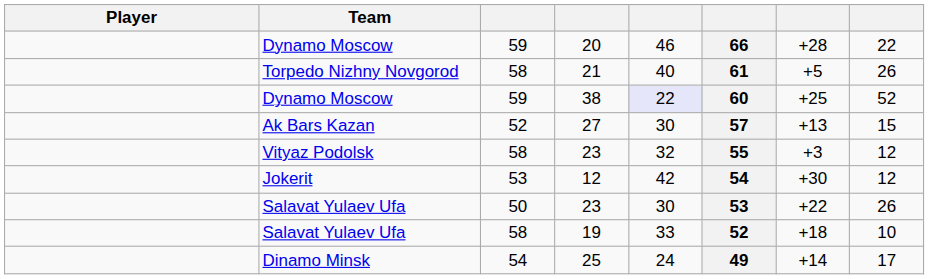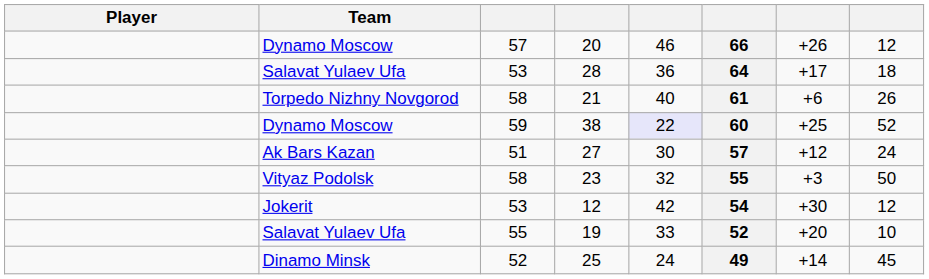 <table class="wikitable sortable" style="text-align: center">
 <tr>
 <th style="width: 15em;">Player</th>
 <th style="width: 13em;">Team</th>
 <th style="width: 4em;"></th>
 <th style="width: 4em;"></th>
 <th style="width: 4em;"></th>
 <th style="width: 4em;"></th>
 <th style="width: 4em;"></th>
 <th style="width: 4em;"></th>
 </tr>
 <tr>
 <td style="text-align:left;"> </td>
 <td style="text-align:left;"><a href='#'>Dynamo Moscow</a></td>
-<td>59</td>
+<td>57</td>
 <td>20</td>
 <td>46</td>
 <th>66</th>
-<td>+28</td>
-<td>22</td>
+<td>+26</td>
+<td>12</td>
+</tr>
+<tr>
+<td style="text-align:left;"> </td>
+<td style="text-align:left;"><a href='#'>Salavat Yulaev Ufa</a></td>
+<td>53</td>
+<td>28</td>
+<td>36</td>
+<th>64</th>
+<td>+17</td>
+<td>18</td>
 </tr>
 <tr>
 <td style="text-align:left;"> </td>
 <td style="text-align:left;"><a href='#'>Torpedo Nizhny Novgorod</a></td>
 <td>58</td>
 <td>21</td>
 <td>40</td>
 <th>61</th>
-<td>+5</td>
+<td>+6</td>
 <td>26</td>
 </tr>
 <tr>
 <td style="text-align:left;"> </td>
 <td style="text-align:left;"><a href='#'>Dynamo Moscow</a></td>
 <td>59</td>
 <td>38</td>
 <td style="background: lavender;">22</td>
 <th>60</th>
 <td>+25</td>
 <td>52</td>
 </tr>
 <tr>
 <td style="text-align:left;"> </td>
 <td style="text-align:left;"><a href='#'>Ak Bars Kazan</a></td>
-<td>52</td>
+<td>51</td>
 <td>27</td>
 <td>30</td>
 <th>57</th>
-<td>+13</td>
-<td>15</td>
+<td>+12</td>
+<td>24</td>
 </tr>
 <tr>
 <td style="text-align:left;"> </td>
 <td style="text-align:left;"><a href='#'>Vityaz Podolsk</a></td>
 <td>58</td>
 <td>23</td>
 <td>32</td>
 <th>55</th>
 <td>+3</td>
-<td>12</td>
+<td>50</td>
 </tr>
 <tr>
 <td style="text-align:left;"> </td>
 <td style="text-align:left;"><a href='#'>Jokerit</a></td>
 <td>53</td>
 <td>12</td>
 <td>42</td>
 <th>54</th>
 <td>+30</td>
 <td>12</td>
 </tr>
 <tr>
 <td style="text-align:left;"> </td>
 <td style="text-align:left;"><a href='#'>Salavat Yulaev Ufa</a></td>
-<td>50</td>
-<td>23</td>
-<td>30</td>
-<th>53</th>
-<td>+22</td>
-<td>26</td>
-</tr>
-<tr>
-<td style="text-align:left;"> </td>
-<td style="text-align:left;"><a href='#'>Salavat Yulaev Ufa</a></td>
-<td>58</td>
+<td>55</td>
 <td>19</td>
 <td>33</td>
 <th>52</th>
-<td>+18</td>
+<td>+20</td>
 <td>10</td>
 </tr>
 <tr>
 <td style="text-align:left;"> </td>
 <td style="text-align:left;"><a href='#'>Dinamo Minsk</a></td>
-<td>54</td>
+<td>52</td>
 <td>25</td>
 <td>24</td>
 <th>49</th>
 <td>+14</td>
-<td>17</td>
+<td>45</td>
 </tr>
 </table>
